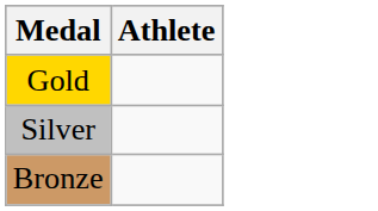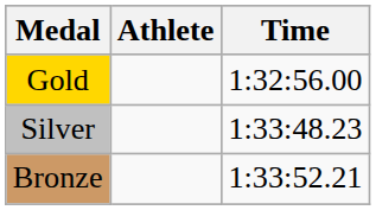 <table class="wikitable">
 <tr>
 <th>Medal</th>
 <th>Athlete</th>
+<th>Time</th>
 </tr>
 <tr>
 <td style="text-align:center;background-color:gold;">Gold</td>
 <td></td>
+<td>1:32:56.00</td>
 </tr>
 <tr>
 <td style="text-align:center;background-color:silver;">Silver</td>
 <td></td>
+<td>1:33:48.23</td>
 </tr>
 <tr>
 <td style="text-align:center;background-color:#CC9966;">Bronze</td>
 <td></td>
+<td>1:33:52.21</td>
 </tr>
 </table>
